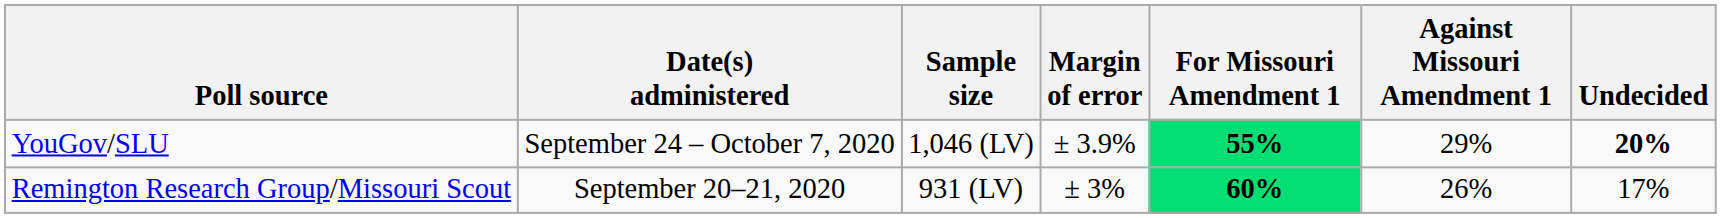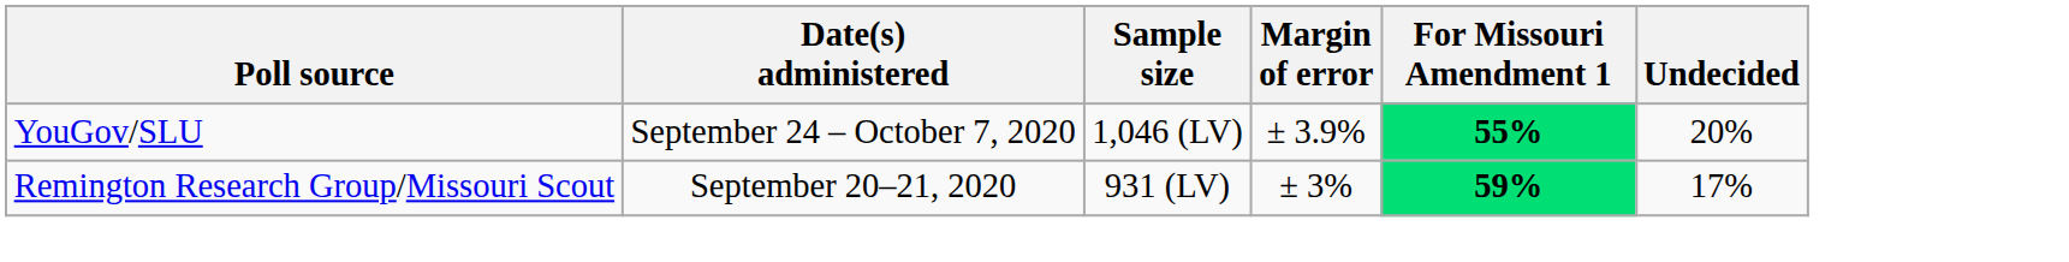 <table class="wikitable" style="font-size:90%;text-align:center;">
 <tr valign=bottom>
 <th>Poll source</th>
 <th>Date(s)<br>administered</th>
 <th>Sample<br>size</th>
 <th>Margin<br>of error</th>
 <th style="width:100px;">For Missouri Amendment 1</th>
-<th style="width:100px;">Against Missouri Amendment 1</th>
 <th>Undecided</th>
 </tr>
 <tr>
 <td style="text-align:left;"><a href='#'>YouGov</a>/<a href='#'>SLU</a></td>
 <td>September 24 – October 7, 2020</td>
 <td>1,046 (LV)</td>
 <td>± 3.9%</td>
 <td style="background: rgb(1,223,116);"><strong>55%</strong></td>
-<td>29%</td>
-<td><strong>20%</strong></td>
+<td>20%</td>
 </tr>
 <tr>
 <td style="text-align:left;"><a href='#'>Remington Research Group</a>/<a href='#'>Missouri Scout</a></td>
 <td>September 20–21, 2020</td>
 <td>931 (LV)</td>
 <td>± 3%</td>
-<td style="background: rgb(1,223,116);"><strong>60%</strong></td>
-<td>26%</td>
+<td style="background: rgb(1,223,116);"><strong>59%</strong></td>
 <td>17%</td>
 </tr>
 </table>
